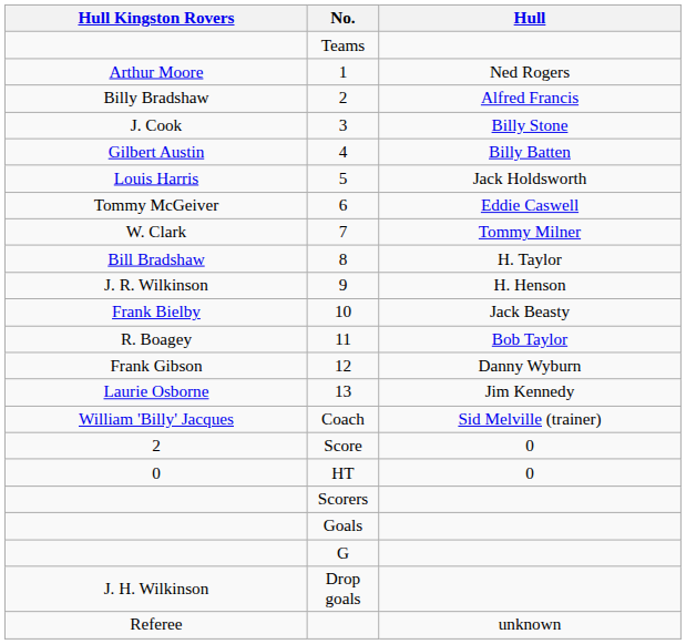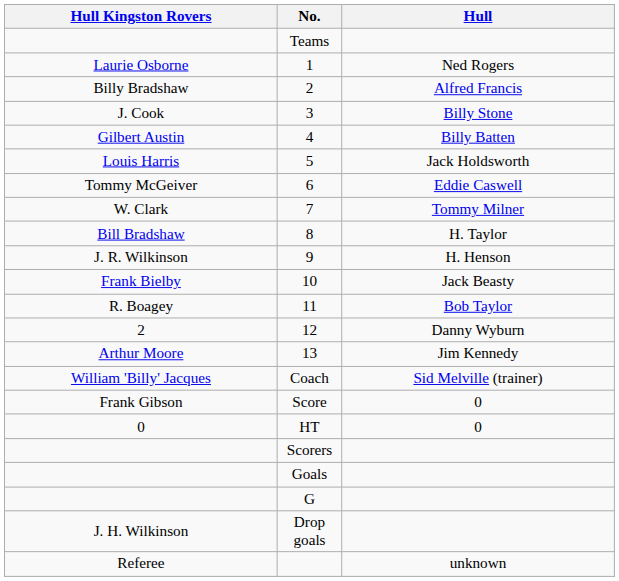 <table class="wikitable" style="text-align:center;">
 <tr>
 <th width=280 abbr=winner><a href='#'>Hull Kingston Rovers</a></th>
 <th width=60 abbr="Number">No.</th>
 <th width=280 abbr=runner-up><a href='#'>Hull</a></th>
 </tr>
 <tr>
 <td></td>
 <td>Teams</td>
 <td></td>
 </tr>
 <tr>
-<td><a href='#'>Arthur Moore</a></td>
+<td><a href='#'>Laurie Osborne</a></td>
 <td>1</td>
 <td>Ned Rogers</td>
 </tr>
 <tr>
 <td>Billy Bradshaw</td>
 <td>2</td>
 <td><a href='#'>Alfred Francis</a></td>
 </tr>
 <tr>
 <td>J. Cook</td>
 <td>3</td>
 <td><a href='#'>Billy Stone</a></td>
 </tr>
 <tr>
 <td><a href='#'>Gilbert Austin</a></td>
 <td>4</td>
 <td><a href='#'>Billy Batten</a></td>
 </tr>
 <tr>
 <td><a href='#'>Louis Harris</a></td>
 <td>5</td>
 <td>Jack Holdsworth</td>
 </tr>
 <tr>
 <td>Tommy McGeiver</td>
 <td>6</td>
 <td><a href='#'>Eddie Caswell</a></td>
 </tr>
 <tr>
 <td>W. Clark</td>
 <td>7</td>
 <td><a href='#'>Tommy Milner</a></td>
 </tr>
 <tr>
 <td><a href='#'>Bill Bradshaw</a></td>
 <td>8</td>
 <td>H. Taylor</td>
 </tr>
 <tr>
 <td>J. R. Wilkinson</td>
 <td>9</td>
 <td>H. Henson</td>
 </tr>
 <tr>
 <td><a href='#'>Frank Bielby</a></td>
 <td>10</td>
 <td>Jack Beasty</td>
 </tr>
 <tr>
 <td>R. Boagey</td>
 <td>11</td>
 <td><a href='#'>Bob Taylor</a></td>
 </tr>
 <tr>
-<td>Frank Gibson</td>
+<td>2</td>
 <td>12</td>
 <td>Danny Wyburn</td>
 </tr>
 <tr>
-<td><a href='#'>Laurie Osborne</a></td>
+<td><a href='#'>Arthur Moore</a></td>
 <td>13</td>
 <td>Jim Kennedy</td>
 </tr>
 <tr>
 <td><a href='#'>William 'Billy' Jacques</a></td>
 <td>Coach</td>
 <td><a href='#'>Sid Melville</a> (trainer)</td>
 </tr>
 <tr>
-<td>2</td>
+<td>Frank Gibson</td>
 <td>Score</td>
 <td>0</td>
 </tr>
 <tr>
 <td>0</td>
 <td>HT</td>
 <td>0</td>
 </tr>
 <tr>
 <td></td>
 <td>Scorers</td>
 <td></td>
 </tr>
 <tr>
 <td></td>
 <td>Goals</td>
 <td></td>
 </tr>
 <tr>
 <td></td>
 <td>G</td>
 <td></td>
 </tr>
 <tr>
 <td>J. H. Wilkinson</td>
 <td>Drop goals</td>
 <td></td>
 </tr>
 <tr>
 <td>Referee</td>
 <td></td>
 <td>unknown</td>
 </tr>
 </table>
